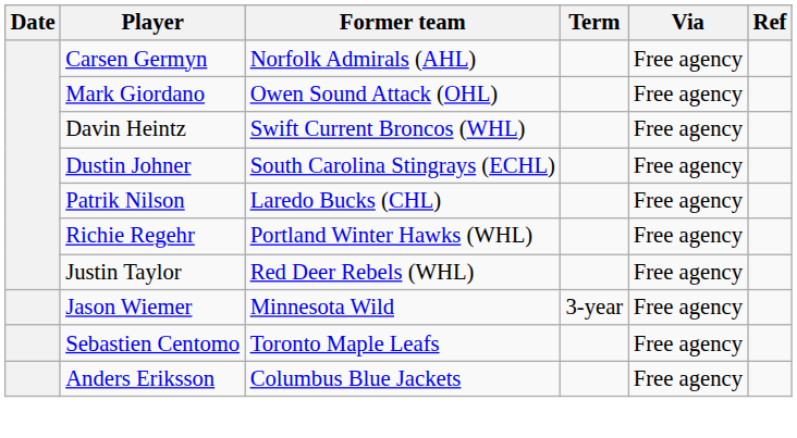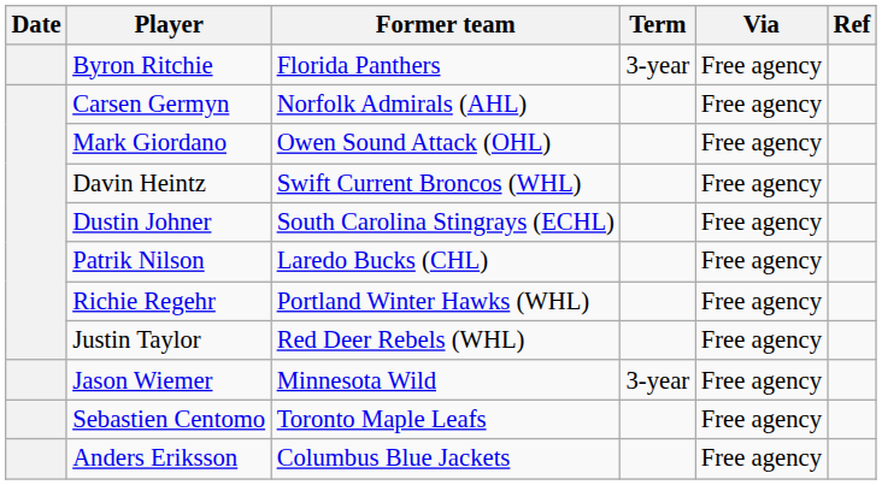 <table class="wikitable plainrowheaders">
 <tr style="background:#ddd; text-align:center;">
 <th>Date</th>
 <th>Player</th>
 <th>Former team</th>
 <th>Term</th>
 <th>Via</th>
 <th>Ref</th>
+</tr>
+<tr>
+<th scope="row"></th>
+<td><a href='#'>Byron Ritchie</a></td>
+<td><a href='#'>Florida Panthers</a></td>
+<td>3-year</td>
+<td>Free agency</td>
+<td></td>
 </tr>
 <tr>
 <th scope="row" rowspan=7></th>
 <td><a href='#'>Carsen Germyn</a></td>
 <td><a href='#'>Norfolk Admirals</a> (<a href='#'>AHL</a>)</td>
 <td></td>
 <td>Free agency</td>
 <td></td>
 </tr>
 <tr>
 <td><a href='#'>Mark Giordano</a></td>
 <td><a href='#'>Owen Sound Attack</a> (<a href='#'>OHL</a>)</td>
 <td></td>
 <td>Free agency</td>
 <td></td>
 </tr>
 <tr>
 <td>Davin Heintz</td>
 <td><a href='#'>Swift Current Broncos</a> (<a href='#'>WHL</a>)</td>
 <td></td>
 <td>Free agency</td>
 <td></td>
 </tr>
 <tr>
 <td><a href='#'>Dustin Johner</a></td>
 <td><a href='#'>South Carolina Stingrays</a> (<a href='#'>ECHL</a>)</td>
 <td></td>
 <td>Free agency</td>
 <td></td>
 </tr>
 <tr>
 <td><a href='#'>Patrik Nilson</a></td>
 <td><a href='#'>Laredo Bucks</a> (<a href='#'>CHL</a>)</td>
 <td></td>
 <td>Free agency</td>
 <td></td>
 </tr>
 <tr>
 <td><a href='#'>Richie Regehr</a></td>
 <td><a href='#'>Portland Winter Hawks</a> (WHL)</td>
 <td></td>
 <td>Free agency</td>
 <td></td>
 </tr>
 <tr>
 <td>Justin Taylor</td>
 <td><a href='#'>Red Deer Rebels</a> (WHL)</td>
 <td></td>
 <td>Free agency</td>
 <td></td>
 </tr>
 <tr>
 <th scope="row"></th>
 <td><a href='#'>Jason Wiemer</a></td>
 <td><a href='#'>Minnesota Wild</a></td>
 <td>3-year</td>
 <td>Free agency</td>
 <td></td>
 </tr>
 <tr>
 <th scope="row"></th>
 <td><a href='#'>Sebastien Centomo</a></td>
 <td><a href='#'>Toronto Maple Leafs</a></td>
 <td></td>
 <td>Free agency</td>
 <td></td>
 </tr>
 <tr>
 <th scope="row"></th>
 <td><a href='#'>Anders Eriksson</a></td>
 <td><a href='#'>Columbus Blue Jackets</a></td>
 <td></td>
 <td>Free agency</td>
 <td></td>
 </tr>
 </table>
